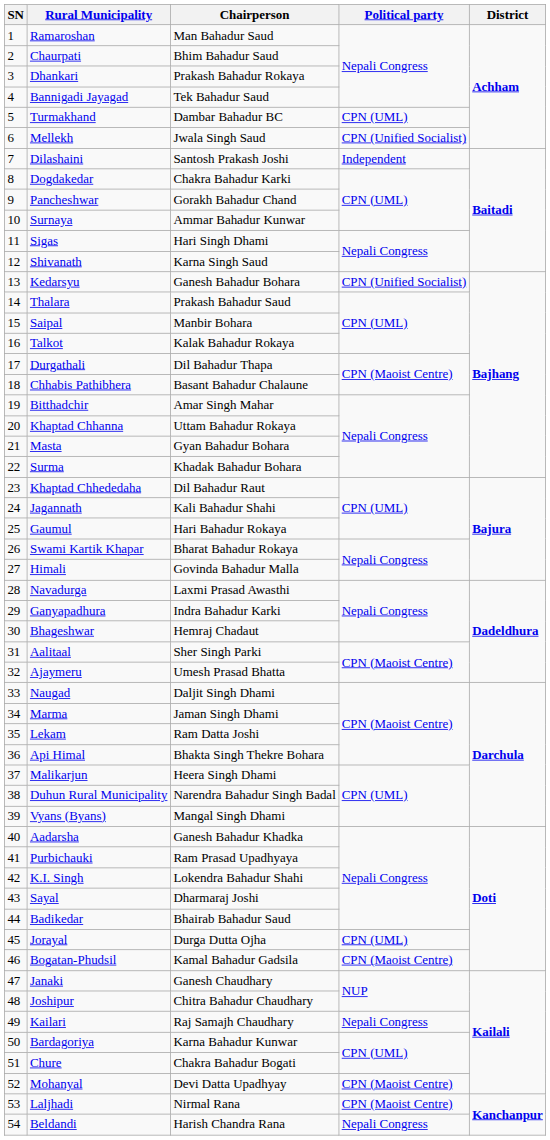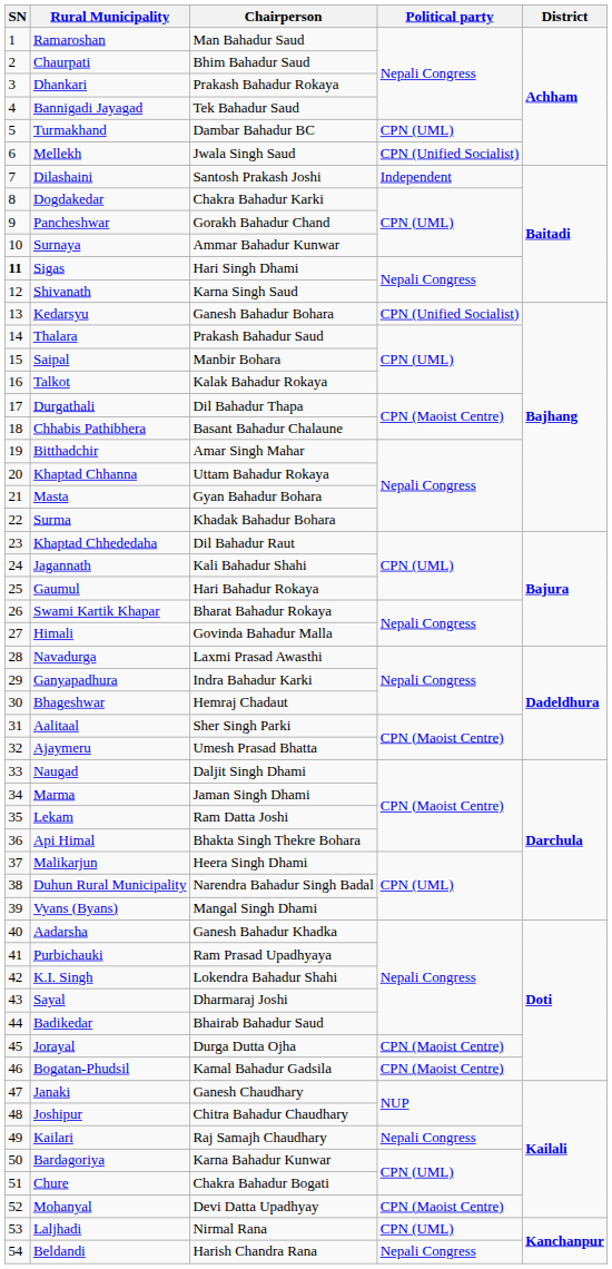 <table class="wikitable sortable">
 <tr>
 <th>SN</th>
 <th><a href='#'>Rural Municipality</a></th>
 <th>Chairperson</th>
 <th><a href='#'>Political party</a></th>
 <th>District</th>
 </tr>
 <tr>
 <td>1</td>
 <td><a href='#'>Ramaroshan</a></td>
 <td>Man Bahadur Saud</td>
 <td rowspan="4"><a href='#'>Nepali Congress</a></td>
 <td rowspan="6"><a href='#'><strong>Achham</strong></a></td>
 </tr>
 <tr>
 <td>2</td>
 <td><a href='#'>Chaurpati</a></td>
 <td>Bhim Bahadur Saud</td>
 </tr>
 <tr>
 <td>3</td>
 <td><a href='#'>Dhankari</a></td>
 <td>Prakash Bahadur Rokaya</td>
 </tr>
 <tr>
 <td>4</td>
 <td><a href='#'>Bannigadi Jayagad</a></td>
 <td>Tek Bahadur Saud</td>
 </tr>
 <tr>
 <td>5</td>
 <td><a href='#'>Turmakhand</a></td>
 <td>Dambar Bahadur BC</td>
 <td><a href='#'>CPN (UML)</a></td>
 </tr>
 <tr>
 <td>6</td>
 <td><a href='#'>Mellekh</a></td>
 <td>Jwala Singh Saud</td>
 <td><a href='#'>CPN (Unified Socialist)</a></td>
 </tr>
 <tr>
 <td>7</td>
 <td><a href='#'>Dilashaini</a></td>
 <td>Santosh Prakash Joshi</td>
 <td><a href='#'>Independent</a></td>
 <td rowspan="6"><a href='#'><strong>Baitadi</strong></a></td>
 </tr>
 <tr>
 <td>8</td>
 <td><a href='#'>Dogdakedar</a></td>
 <td>Chakra Bahadur Karki</td>
 <td rowspan="3"><a href='#'>CPN (UML)</a></td>
 </tr>
 <tr>
 <td>9</td>
 <td><a href='#'>Pancheshwar</a></td>
 <td>Gorakh Bahadur Chand</td>
 </tr>
 <tr>
 <td>10</td>
 <td><a href='#'>Surnaya</a></td>
 <td>Ammar Bahadur Kunwar</td>
 </tr>
 <tr>
-<td>11</td>
+<td><strong>11</strong></td>
 <td><a href='#'>Sigas</a></td>
 <td>Hari Singh Dhami</td>
 <td rowspan="2"><a href='#'>Nepali Congress</a></td>
 </tr>
 <tr>
 <td>12</td>
 <td><a href='#'>Shivanath</a></td>
 <td>Karna Singh Saud</td>
 </tr>
 <tr>
 <td>13</td>
 <td><a href='#'>Kedarsyu</a></td>
 <td>Ganesh Bahadur Bohara</td>
 <td><a href='#'>CPN (Unified Socialist)</a></td>
 <td rowspan="10"><a href='#'><strong>Bajhang</strong></a></td>
 </tr>
 <tr>
 <td>14</td>
 <td><a href='#'>Thalara</a></td>
 <td>Prakash Bahadur Saud</td>
 <td rowspan="3"><a href='#'>CPN (UML)</a></td>
 </tr>
 <tr>
 <td>15</td>
 <td><a href='#'>Saipal</a></td>
 <td>Manbir Bohara</td>
 </tr>
 <tr>
 <td>16</td>
 <td><a href='#'>Talkot</a></td>
 <td>Kalak Bahadur Rokaya</td>
 </tr>
 <tr>
 <td>17</td>
 <td><a href='#'>Durgathali</a></td>
 <td>Dil Bahadur Thapa</td>
 <td rowspan="2"><a href='#'>CPN (Maoist Centre)</a></td>
 </tr>
 <tr>
 <td>18</td>
 <td><a href='#'>Chhabis Pathibhera</a></td>
 <td>Basant Bahadur Chalaune</td>
 </tr>
 <tr>
 <td>19</td>
 <td><a href='#'>Bitthadchir</a></td>
 <td>Amar Singh Mahar</td>
 <td rowspan="4"><a href='#'>Nepali Congress</a></td>
 </tr>
 <tr>
 <td>20</td>
 <td><a href='#'>Khaptad Chhanna</a></td>
 <td>Uttam Bahadur Rokaya</td>
 </tr>
 <tr>
 <td>21</td>
 <td><a href='#'>Masta</a></td>
 <td>Gyan Bahadur Bohara</td>
 </tr>
 <tr>
 <td>22</td>
 <td><a href='#'>Surma</a></td>
 <td>Khadak Bahadur Bohara</td>
 </tr>
 <tr>
 <td>23</td>
 <td><a href='#'>Khaptad Chhededaha</a></td>
 <td>Dil Bahadur Raut</td>
 <td rowspan="3"><a href='#'>CPN (UML)</a></td>
 <td rowspan="5"><a href='#'><strong>Bajura</strong></a></td>
 </tr>
 <tr>
 <td>24</td>
 <td><a href='#'>Jagannath</a></td>
 <td>Kali Bahadur Shahi</td>
 </tr>
 <tr>
 <td>25</td>
 <td><a href='#'>Gaumul</a></td>
 <td>Hari Bahadur Rokaya</td>
 </tr>
 <tr>
 <td>26</td>
 <td><a href='#'>Swami Kartik Khapar</a></td>
 <td>Bharat Bahadur Rokaya</td>
 <td rowspan="2"><a href='#'>Nepali Congress</a></td>
 </tr>
 <tr>
 <td>27</td>
 <td><a href='#'>Himali</a></td>
 <td>Govinda Bahadur Malla</td>
 </tr>
 <tr>
 <td>28</td>
 <td><a href='#'>Navadurga</a></td>
 <td>Laxmi Prasad Awasthi</td>
 <td rowspan="3"><a href='#'>Nepali Congress</a></td>
 <td rowspan="5"><a href='#'><strong>Dadeldhura</strong></a></td>
 </tr>
 <tr>
 <td>29</td>
 <td><a href='#'>Ganyapadhura</a></td>
 <td>Indra Bahadur Karki</td>
 </tr>
 <tr>
 <td>30</td>
 <td><a href='#'>Bhageshwar</a></td>
 <td>Hemraj Chadaut</td>
 </tr>
 <tr>
 <td>31</td>
 <td><a href='#'>Aalitaal</a></td>
 <td>Sher Singh Parki</td>
 <td rowspan="2"><a href='#'>CPN (Maoist Centre)</a></td>
 </tr>
 <tr>
 <td>32</td>
 <td><a href='#'>Ajaymeru</a></td>
 <td>Umesh Prasad Bhatta</td>
 </tr>
 <tr>
 <td>33</td>
 <td><a href='#'>Naugad</a></td>
 <td>Daljit Singh Dhami</td>
 <td rowspan="4"><a href='#'>CPN (Maoist Centre)</a></td>
 <td rowspan="7"><a href='#'><strong>Darchula</strong></a></td>
 </tr>
 <tr>
 <td>34</td>
 <td><a href='#'>Marma</a></td>
 <td>Jaman Singh Dhami</td>
 </tr>
 <tr>
 <td>35</td>
 <td><a href='#'>Lekam</a></td>
 <td>Ram Datta Joshi</td>
 </tr>
 <tr>
 <td>36</td>
 <td><a href='#'>Api Himal</a></td>
 <td>Bhakta Singh Thekre Bohara</td>
 </tr>
 <tr>
 <td>37</td>
 <td><a href='#'>Malikarjun</a></td>
 <td>Heera Singh Dhami</td>
 <td rowspan="3"><a href='#'>CPN (UML)</a></td>
 </tr>
 <tr>
 <td>38</td>
 <td><a href='#'>Duhun Rural Municipality</a></td>
 <td>Narendra Bahadur Singh Badal</td>
 </tr>
 <tr>
 <td>39</td>
 <td><a href='#'>Vyans (Byans)</a></td>
 <td>Mangal Singh Dhami</td>
 </tr>
 <tr>
 <td>40</td>
 <td><a href='#'>Aadarsha</a></td>
 <td>Ganesh Bahadur Khadka</td>
 <td rowspan="5"><a href='#'>Nepali Congress</a></td>
 <td rowspan="7"><a href='#'><strong>Doti</strong></a></td>
 </tr>
 <tr>
 <td>41</td>
 <td><a href='#'>Purbichauki</a></td>
 <td>Ram Prasad Upadhyaya</td>
 </tr>
 <tr>
 <td>42</td>
 <td><a href='#'>K.I. Singh</a></td>
 <td>Lokendra Bahadur Shahi</td>
 </tr>
 <tr>
 <td>43</td>
 <td><a href='#'>Sayal</a></td>
 <td>Dharmaraj Joshi</td>
 </tr>
 <tr>
 <td>44</td>
 <td><a href='#'>Badikedar</a></td>
 <td>Bhairab Bahadur Saud</td>
 </tr>
 <tr>
 <td>45</td>
 <td><a href='#'>Jorayal</a></td>
 <td>Durga Dutta Ojha</td>
-<td><a href='#'>CPN (UML)</a></td>
+<td><a href='#'>CPN (Maoist Centre)</a></td>
 </tr>
 <tr>
 <td>46</td>
 <td><a href='#'>Bogatan-Phudsil</a></td>
 <td>Kamal Bahadur Gadsila</td>
 <td><a href='#'>CPN (Maoist Centre)</a></td>
 </tr>
 <tr>
 <td>47</td>
 <td><a href='#'>Janaki</a></td>
 <td>Ganesh Chaudhary</td>
 <td rowspan="2"><a href='#'>NUP</a></td>
 <td rowspan="6"><a href='#'><strong>Kailali</strong></a></td>
 </tr>
 <tr>
 <td>48</td>
 <td><a href='#'>Joshipur</a></td>
 <td>Chitra Bahadur Chaudhary</td>
 </tr>
 <tr>
 <td>49</td>
 <td><a href='#'>Kailari</a></td>
 <td>Raj Samajh Chaudhary</td>
 <td><a href='#'>Nepali Congress</a></td>
 </tr>
 <tr>
 <td>50</td>
 <td><a href='#'>Bardagoriya</a></td>
 <td>Karna Bahadur Kunwar</td>
 <td rowspan="2"><a href='#'>CPN (UML)</a></td>
 </tr>
 <tr>
 <td>51</td>
 <td><a href='#'>Chure</a></td>
 <td>Chakra Bahadur Bogati</td>
 </tr>
 <tr>
 <td>52</td>
 <td><a href='#'>Mohanyal</a></td>
 <td>Devi Datta Upadhyay</td>
 <td><a href='#'>CPN (Maoist Centre)</a></td>
 </tr>
 <tr>
 <td>53</td>
 <td><a href='#'>Laljhadi</a></td>
 <td>Nirmal Rana</td>
-<td><a href='#'>CPN (Maoist Centre)</a></td>
+<td><a href='#'>CPN (UML)</a></td>
 <td rowspan="2"><a href='#'><strong>Kanchanpur</strong></a></td>
 </tr>
 <tr>
 <td>54</td>
 <td><a href='#'>Beldandi</a></td>
 <td>Harish Chandra Rana</td>
 <td><a href='#'>Nepali Congress</a></td>
 </tr>
 </table>
